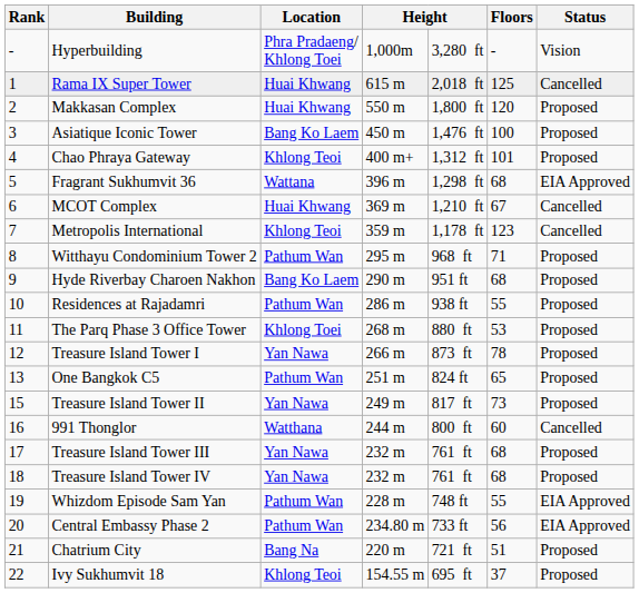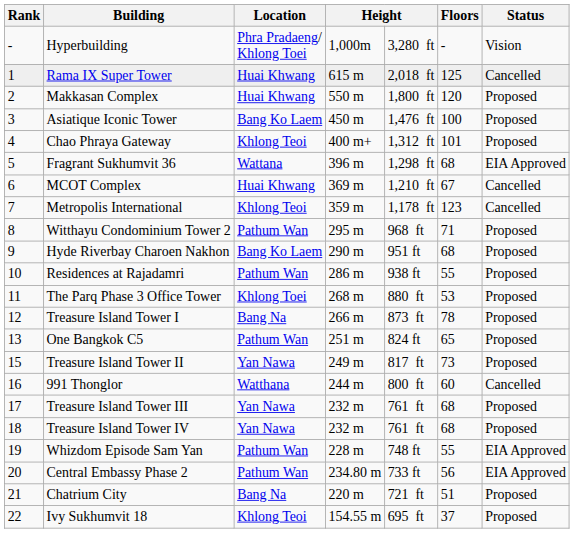 <table class="wikitable sortable">
 <tr>
 <th>Rank</th>
 <th>Building</th>
 <th>Location</th>
 <th colspan="2">Height</th>
 <th>Floors</th>
 <th>Status</th>
 </tr>
 <tr>
 <td>-</td>
 <td>Hyperbuilding</td>
 <td><a href='#'>Phra Pradaeng</a>/<br><a href='#'>Khlong Toei</a></td>
 <td>1,000m</td>
 <td>3,280  ft</td>
 <td>-</td>
 <td>Vision</td>
 </tr>
 <tr bgcolor="#efefef">
 <td>1</td>
 <td><a href='#'>Rama IX Super Tower</a></td>
 <td><a href='#'>Huai Khwang</a></td>
 <td>615 m</td>
 <td>2,018  ft</td>
 <td>125</td>
 <td>Cancelled</td>
 </tr>
 <tr>
 <td>2</td>
 <td>Makkasan Complex</td>
 <td><a href='#'>Huai Khwang</a></td>
 <td>550 m</td>
 <td>1,800  ft</td>
 <td>120</td>
 <td>Proposed</td>
 </tr>
 <tr>
 <td>3</td>
 <td>Asiatique Iconic Tower</td>
 <td><a href='#'>Bang Ko Laem</a></td>
 <td>450 m</td>
 <td>1,476  ft</td>
 <td>100</td>
 <td>Proposed</td>
 </tr>
 <tr>
 <td>4</td>
 <td>Chao Phraya Gateway</td>
 <td><a href='#'>Khlong Teoi</a></td>
 <td>400 m+</td>
 <td>1,312  ft</td>
 <td>101</td>
 <td>Proposed</td>
 </tr>
 <tr>
 <td>5</td>
 <td>Fragrant Sukhumvit 36</td>
 <td><a href='#'>Wattana</a></td>
 <td>396 m</td>
 <td>1,298  ft</td>
 <td>68</td>
 <td>EIA Approved</td>
 </tr>
 <tr>
 <td>6</td>
 <td>MCOT Complex</td>
 <td><a href='#'>Huai Khwang</a></td>
 <td>369 m</td>
 <td>1,210  ft</td>
 <td>67</td>
 <td>Cancelled</td>
 </tr>
 <tr>
 <td>7</td>
 <td>Metropolis International</td>
 <td><a href='#'>Khlong Teoi</a></td>
 <td>359 m</td>
 <td>1,178  ft</td>
 <td>123</td>
 <td>Cancelled</td>
 </tr>
 <tr>
 <td>8</td>
 <td>Witthayu Condominium Tower 2</td>
 <td><a href='#'>Pathum Wan</a></td>
 <td>295 m</td>
 <td>968  ft</td>
 <td>71</td>
 <td>Proposed</td>
 </tr>
 <tr>
 <td>9</td>
 <td>Hyde Riverbay Charoen Nakhon</td>
 <td><a href='#'>Bang Ko Laem</a></td>
 <td>290 m</td>
 <td>951 ft</td>
 <td>68</td>
 <td>Proposed</td>
 </tr>
 <tr>
 <td>10</td>
 <td>Residences at Rajadamri</td>
 <td><a href='#'>Pathum Wan</a></td>
 <td>286 m</td>
 <td>938 ft</td>
 <td>55</td>
 <td>Proposed</td>
 </tr>
 <tr>
 <td>11</td>
 <td>The Parq Phase 3 Office Tower</td>
 <td><a href='#'>Khlong Toei</a></td>
 <td>268 m</td>
 <td>880  ft</td>
 <td>53</td>
 <td>Proposed</td>
 </tr>
 <tr>
 <td>12</td>
 <td>Treasure Island Tower I</td>
-<td><a href='#'>Yan Nawa</a></td>
+<td><a href='#'>Bang Na</a></td>
 <td>266 m</td>
 <td>873  ft</td>
 <td>78</td>
 <td>Proposed</td>
 </tr>
 <tr>
 <td>13</td>
 <td>One Bangkok C5</td>
 <td><a href='#'>Pathum Wan</a></td>
 <td>251 m</td>
 <td>824 ft</td>
 <td>65</td>
 <td>Proposed</td>
 </tr>
 <tr>
 <td>15</td>
 <td>Treasure Island Tower II</td>
 <td><a href='#'>Yan Nawa</a></td>
 <td>249 m</td>
 <td>817  ft</td>
 <td>73</td>
 <td>Proposed</td>
 </tr>
 <tr>
 <td>16</td>
 <td>991 Thonglor</td>
 <td><a href='#'>Watthana</a></td>
 <td>244 m</td>
 <td>800  ft</td>
 <td>60</td>
 <td>Cancelled</td>
 </tr>
 <tr>
 <td>17</td>
 <td>Treasure Island Tower III</td>
 <td><a href='#'>Yan Nawa</a></td>
 <td>232 m</td>
 <td>761  ft</td>
 <td>68</td>
 <td>Proposed</td>
 </tr>
 <tr>
 <td>18</td>
 <td>Treasure Island Tower IV</td>
 <td><a href='#'>Yan Nawa</a></td>
 <td>232 m</td>
 <td>761  ft</td>
 <td>68</td>
 <td>Proposed</td>
 </tr>
 <tr>
 <td>19</td>
 <td>Whizdom Episode Sam Yan</td>
 <td><a href='#'>Pathum Wan</a></td>
 <td>228 m</td>
 <td>748 ft</td>
 <td>55</td>
 <td>EIA Approved</td>
 </tr>
 <tr>
 <td>20</td>
 <td>Central Embassy Phase 2</td>
 <td><a href='#'>Pathum Wan</a></td>
 <td>234.80 m</td>
 <td>733 ft</td>
 <td>56</td>
 <td>EIA Approved</td>
 </tr>
 <tr>
 <td>21</td>
 <td>Chatrium City</td>
 <td><a href='#'>Bang Na</a></td>
 <td>220 m</td>
 <td>721  ft</td>
 <td>51</td>
 <td>Proposed</td>
 </tr>
 <tr>
 <td>22</td>
 <td>Ivy Sukhumvit 18</td>
 <td><a href='#'>Khlong Teoi</a></td>
 <td>154.55 m</td>
 <td>695  ft</td>
 <td>37</td>
 <td>Proposed</td>
 </tr>
 </table>
